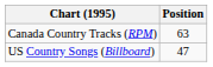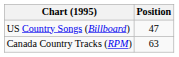 <table class="wikitable sortable">
 <tr>
 <th scope="col">Chart (1995)</th>
 <th scope="col">Position</th>
 </tr>
 <tr>
+<td>US <a href='#'>Country Songs</a> (<em><a href='#'>Billboard</a></em>)</td>
+<td align="center">47</td>
+</tr>
+<tr>
 <td>Canada Country Tracks (<em><a href='#'>RPM</a></em>)</td>
 <td align="center">63</td>
 </tr>
-<tr>
-<td>US <a href='#'>Country Songs</a> (<em><a href='#'>Billboard</a></em>)</td>
-<td align="center">47</td>
-</tr>
 </table>
